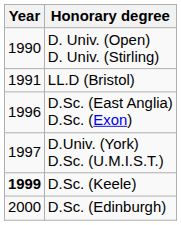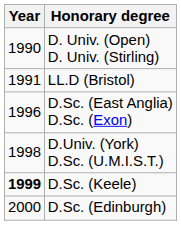 <table class="wikitable">
 <tr>
 <th>Year</th>
 <th>Honorary degree</th>
 </tr>
 <tr>
 <td>1990</td>
 <td>D. Univ. (Open)<br>D. Univ. (Stirling)</td>
 </tr>
 <tr>
 <td>1991</td>
 <td>LL.D (Bristol)</td>
 </tr>
 <tr>
 <td>1996</td>
 <td>D.Sc. (East Anglia)<br>D.Sc. (<a href='#'>Exon</a>)</td>
 </tr>
 <tr>
-<td>1997</td>
+<td>1998</td>
 <td>D.Univ. (York)<br>D.Sc. (U.M.I.S.T.)</td>
 </tr>
 <tr>
 <td><strong>1999</strong></td>
 <td>D.Sc. (Keele)</td>
 </tr>
 <tr>
 <td>2000</td>
 <td>D.Sc. (Edinburgh)</td>
 </tr>
 </table>
